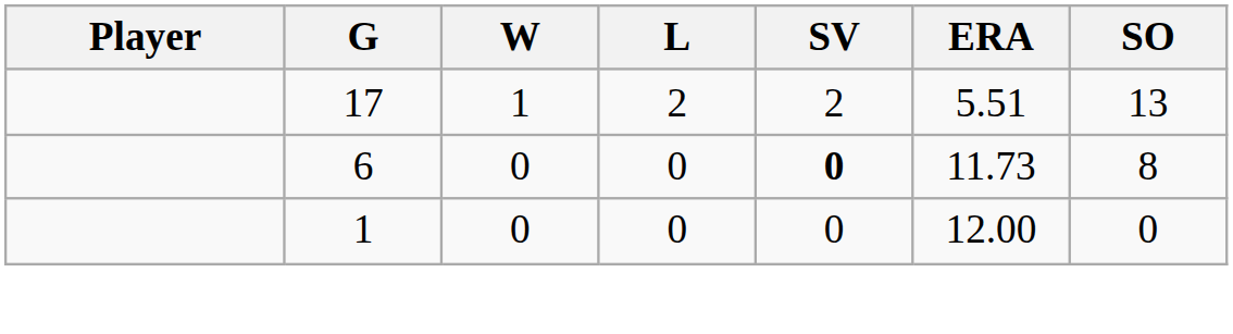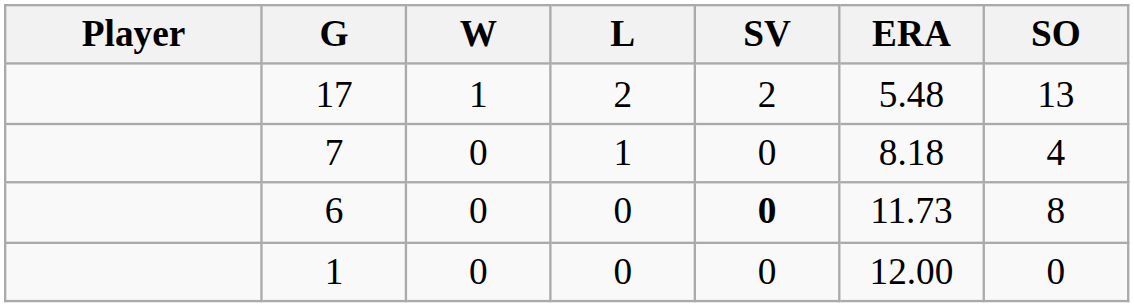 <table class="wikitable sortable">
 <tr>
 <th bgcolor="#DDDDFF" width="16%">Player</th>
 <th bgcolor="#DDDDFF" width="9%">G</th>
 <th bgcolor="#DDDDFF" width="9%">W</th>
 <th bgcolor="#DDDDFF" width="9%">L</th>
 <th bgcolor="#DDDDFF" width="9%">SV</th>
 <th bgcolor="#DDDDFF" width="9%">ERA</th>
 <th bgcolor="#DDDDFF" width="9%">SO</th>
 </tr>
 <tr align="center">
 <td></td>
 <td>17</td>
 <td>1</td>
 <td>2</td>
 <td>2</td>
-<td>5.51</td>
+<td>5.48</td>
 <td>13</td>
+</tr>
+<tr align="center">
+<td></td>
+<td>7</td>
+<td>0</td>
+<td>1</td>
+<td>0</td>
+<td>8.18</td>
+<td>4</td>
 </tr>
 <tr align="center">
 <td></td>
 <td>6</td>
 <td>0</td>
 <td>0</td>
 <td><strong>0</strong></td>
 <td>11.73</td>
 <td>8</td>
 </tr>
 <tr align="center">
 <td></td>
 <td>1</td>
 <td>0</td>
 <td>0</td>
 <td>0</td>
 <td>12.00</td>
 <td>0</td>
 </tr>
 </table>
